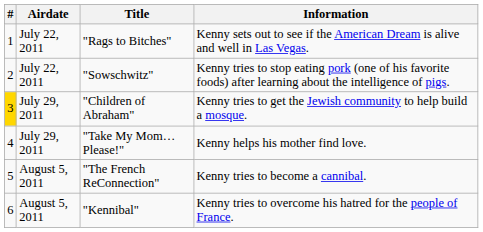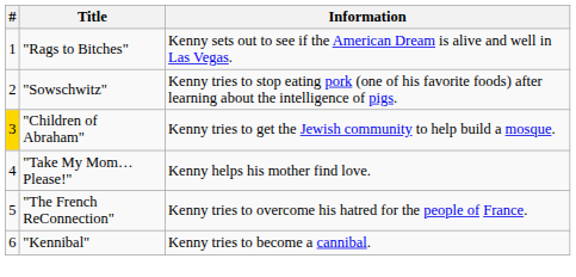 <table class="wikitable">
 <tr>
 <th width="5">#</th>
-<th>Airdate</th>
 <th>Title</th>
 <th>Information</th>
 </tr>
 <tr>
 <td>1</td>
-<td>July 22, 2011</td>
 <td>"Rags to Bitches"</td>
 <td>Kenny sets out to see if the <a href='#'>American Dream</a> is alive and well in <a href='#'>Las Vegas</a>.</td>
 </tr>
 <tr>
 <td>2</td>
-<td>July 22, 2011</td>
 <td>"Sowschwitz"</td>
 <td>Kenny tries to stop eating <a href='#'>pork</a> (one of his favorite foods) after learning about the intelligence of <a href='#'>pigs</a>.</td>
 </tr>
 <tr>
 <td style="background: gold;">3</td>
-<td>July 29, 2011</td>
 <td>"Children of Abraham"</td>
 <td>Kenny tries to get the <a href='#'>Jewish community</a> to help build a <a href='#'>mosque</a>.</td>
 </tr>
 <tr>
 <td>4</td>
-<td>July 29, 2011</td>
 <td>"Take My Mom… Please!"</td>
 <td>Kenny helps his mother find love.</td>
 </tr>
 <tr>
 <td>5</td>
-<td>August 5, 2011</td>
 <td>"The French ReConnection"</td>
-<td>Kenny tries to become a <a href='#'>cannibal</a>.</td>
+<td>Kenny tries to overcome his hatred for the <a href='#'>people of</a> <a href='#'>France</a>.</td>
 </tr>
 <tr>
 <td>6</td>
-<td>August 5, 2011</td>
 <td>"Kennibal"</td>
-<td>Kenny tries to overcome his hatred for the <a href='#'>people of</a> <a href='#'>France</a>.</td>
+<td>Kenny tries to become a <a href='#'>cannibal</a>.</td>
 </tr>
 </table>
